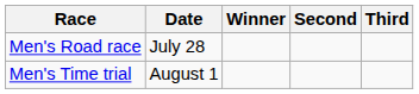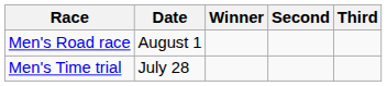 <table class="wikitable">
 <tr>
 <th>Race</th>
 <th>Date</th>
 <th>Winner</th>
 <th>Second</th>
 <th>Third</th>
 </tr>
 <tr>
 <td> <a href='#'>Men's Road race</a></td>
-<td>July 28</td>
+<td>August 1</td>
 <td></td>
 <td></td>
 <td></td>
 </tr>
 <tr>
 <td> <a href='#'>Men's Time trial</a></td>
-<td>August 1</td>
+<td>July 28</td>
 <td></td>
 <td></td>
 <td></td>
 </tr>
 </table>
